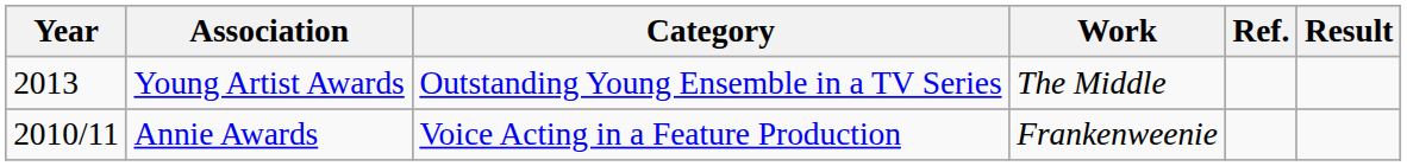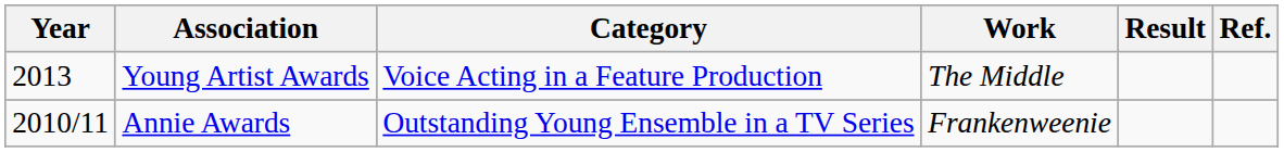 <table class="wikitable">
 <tr>
 <th>Year</th>
 <th>Association</th>
 <th>Category</th>
 <th>Work</th>
+<th>Result</th>
 <th>Ref.</th>
-<th>Result</th>
 </tr>
 <tr>
 <td>2013</td>
 <td><a href='#'>Young Artist Awards</a></td>
-<td><a href='#'>Outstanding Young Ensemble in a TV Series</a></td>
+<td><a href='#'>Voice Acting in a Feature Production</a></td>
 <td><em>The Middle</em></td>
 <td></td>
 <td></td>
 </tr>
 <tr>
 <td>2010/11</td>
 <td><a href='#'>Annie Awards</a></td>
-<td><a href='#'>Voice Acting in a Feature Production</a></td>
+<td><a href='#'>Outstanding Young Ensemble in a TV Series</a></td>
 <td><em>Frankenweenie</em></td>
 <td></td>
 <td></td>
 </tr>
 </table>
